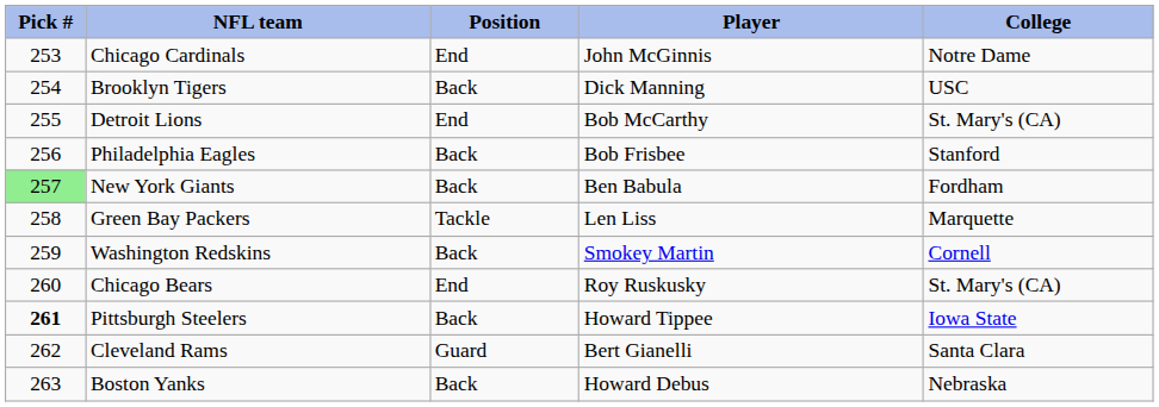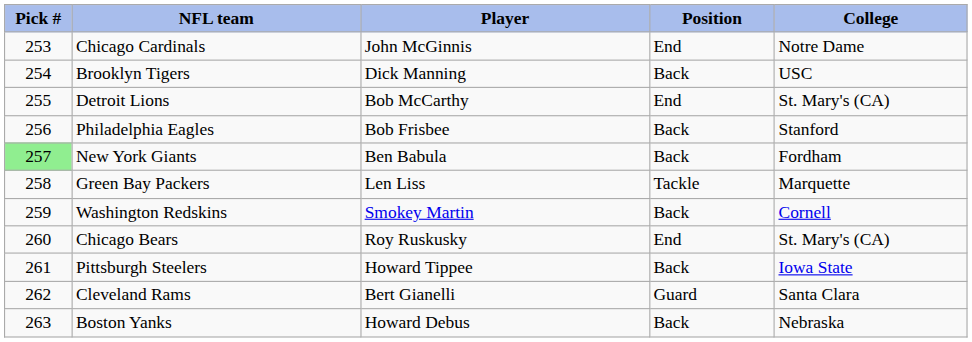 <table class="wikitable sortable sortable" style="width: 100%">
 <tr>
 <th style="background:#A8BDEC;" width=7%>Pick #</th>
 <th width=30% style="background:#A8BDEC;">NFL team</th>
+<th width=30% style="background:#A8BDEC;">Player</th>
 <th width=13% style="background:#A8BDEC;">Position</th>
-<th width=30% style="background:#A8BDEC;">Player</th>
 <th style="background:#A8BDEC;">College</th>
 </tr>
 <tr>
 <td align=center>253</td>
 <td>Chicago Cardinals</td>
+<td>John McGinnis</td>
 <td>End</td>
-<td>John McGinnis</td>
 <td>Notre Dame</td>
 </tr>
 <tr>
 <td align=center>254</td>
 <td>Brooklyn Tigers</td>
+<td>Dick Manning</td>
 <td>Back</td>
-<td>Dick Manning</td>
 <td>USC</td>
 </tr>
 <tr>
 <td align=center>255</td>
 <td>Detroit Lions</td>
+<td>Bob McCarthy</td>
 <td>End</td>
-<td>Bob McCarthy</td>
 <td>St. Mary's (CA)</td>
 </tr>
 <tr>
 <td align=center>256</td>
 <td>Philadelphia Eagles</td>
+<td>Bob Frisbee</td>
 <td>Back</td>
-<td>Bob Frisbee</td>
 <td>Stanford</td>
 </tr>
 <tr>
 <td align=center style="background: lightgreen;">257</td>
 <td>New York Giants</td>
+<td>Ben Babula</td>
 <td>Back</td>
-<td>Ben Babula</td>
 <td>Fordham</td>
 </tr>
 <tr>
 <td align=center>258</td>
 <td>Green Bay Packers</td>
+<td>Len Liss</td>
 <td>Tackle</td>
-<td>Len Liss</td>
 <td>Marquette</td>
 </tr>
 <tr>
 <td align=center>259</td>
 <td>Washington Redskins</td>
+<td><a href='#'>Smokey Martin</a></td>
 <td>Back</td>
-<td><a href='#'>Smokey Martin</a></td>
 <td><a href='#'>Cornell</a></td>
 </tr>
 <tr>
 <td align=center>260</td>
 <td>Chicago Bears</td>
+<td>Roy Ruskusky</td>
 <td>End</td>
-<td>Roy Ruskusky</td>
 <td>St. Mary's (CA)</td>
 </tr>
 <tr>
-<td align=center><strong>261</strong></td>
+<td align=center>261</td>
 <td>Pittsburgh Steelers</td>
+<td>Howard Tippee</td>
 <td>Back</td>
-<td>Howard Tippee</td>
 <td><a href='#'>Iowa State</a></td>
 </tr>
 <tr>
 <td align=center>262</td>
 <td>Cleveland Rams</td>
+<td>Bert Gianelli</td>
 <td>Guard</td>
-<td>Bert Gianelli</td>
 <td>Santa Clara</td>
 </tr>
 <tr>
 <td align=center>263</td>
 <td>Boston Yanks</td>
+<td>Howard Debus</td>
 <td>Back</td>
-<td>Howard Debus</td>
 <td>Nebraska</td>
 </tr>
 </table>
